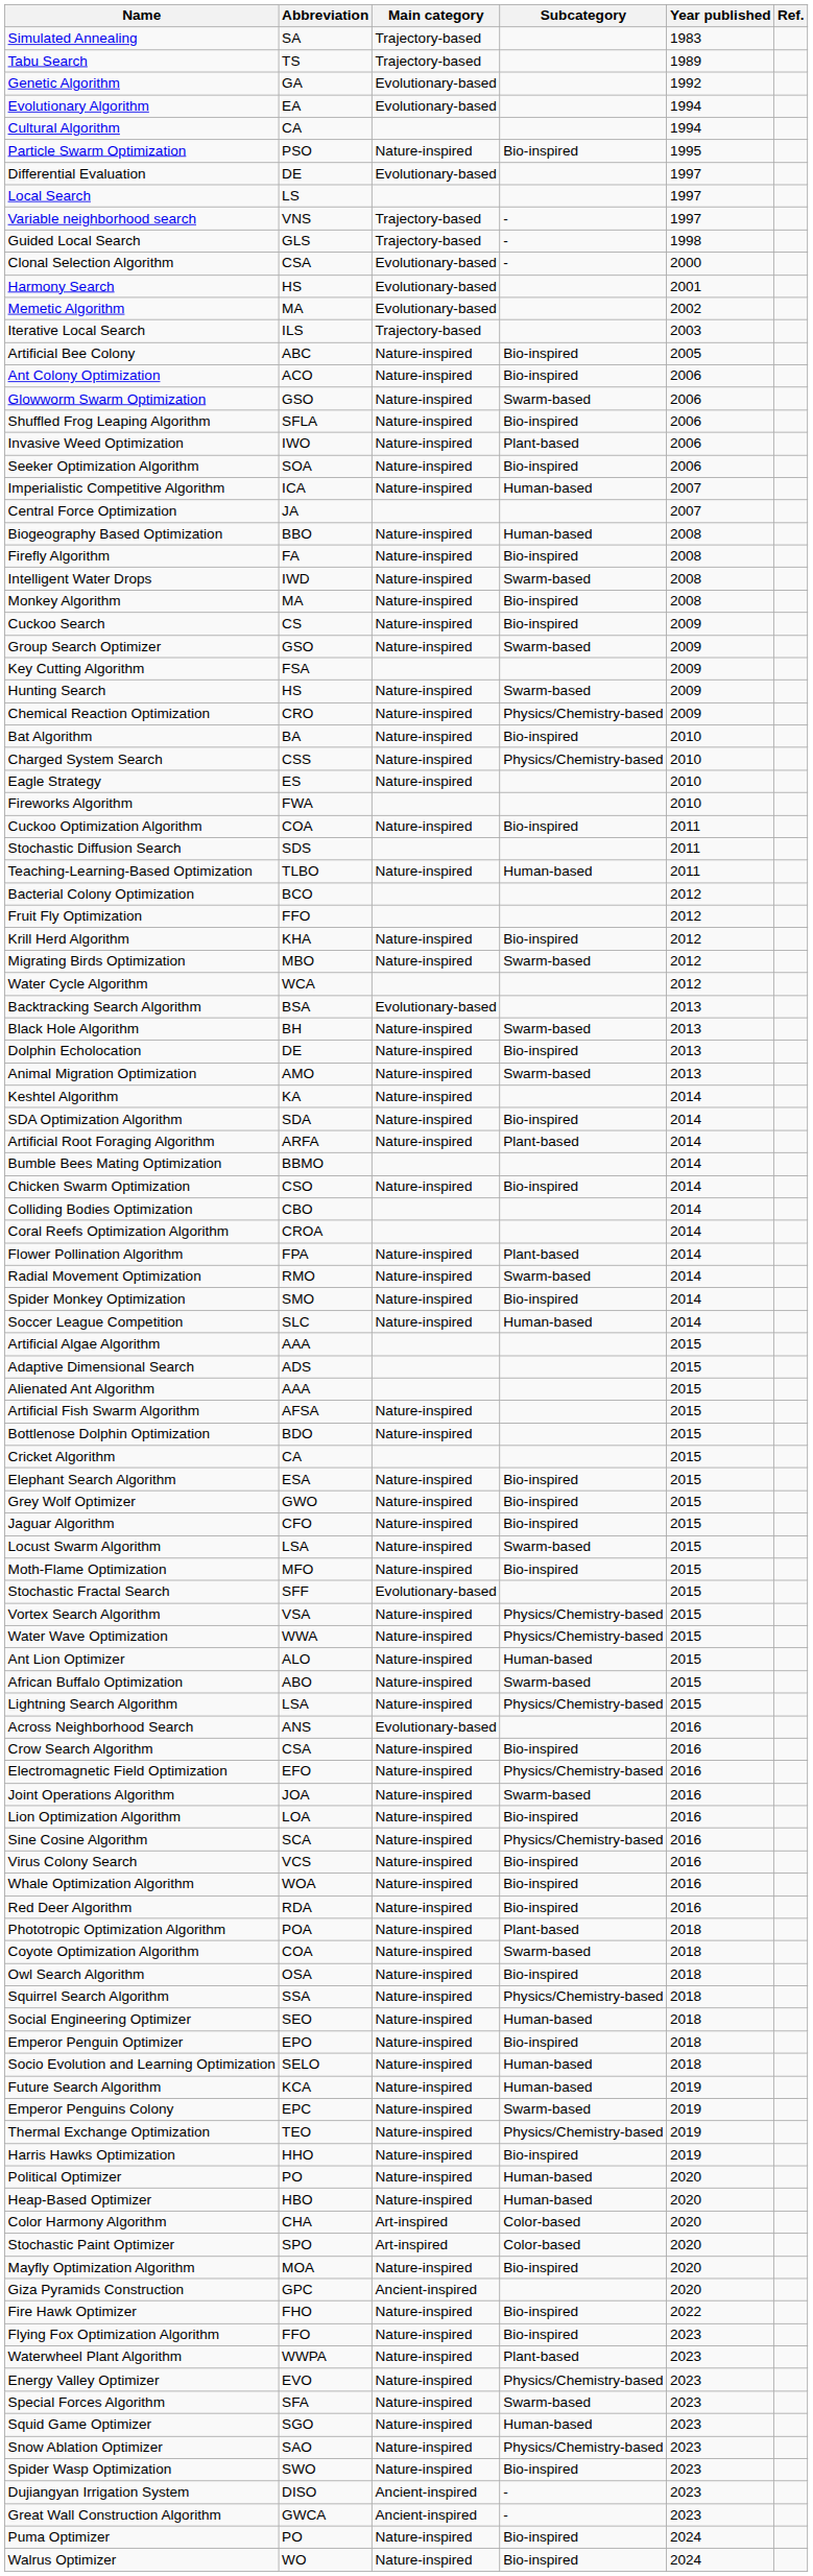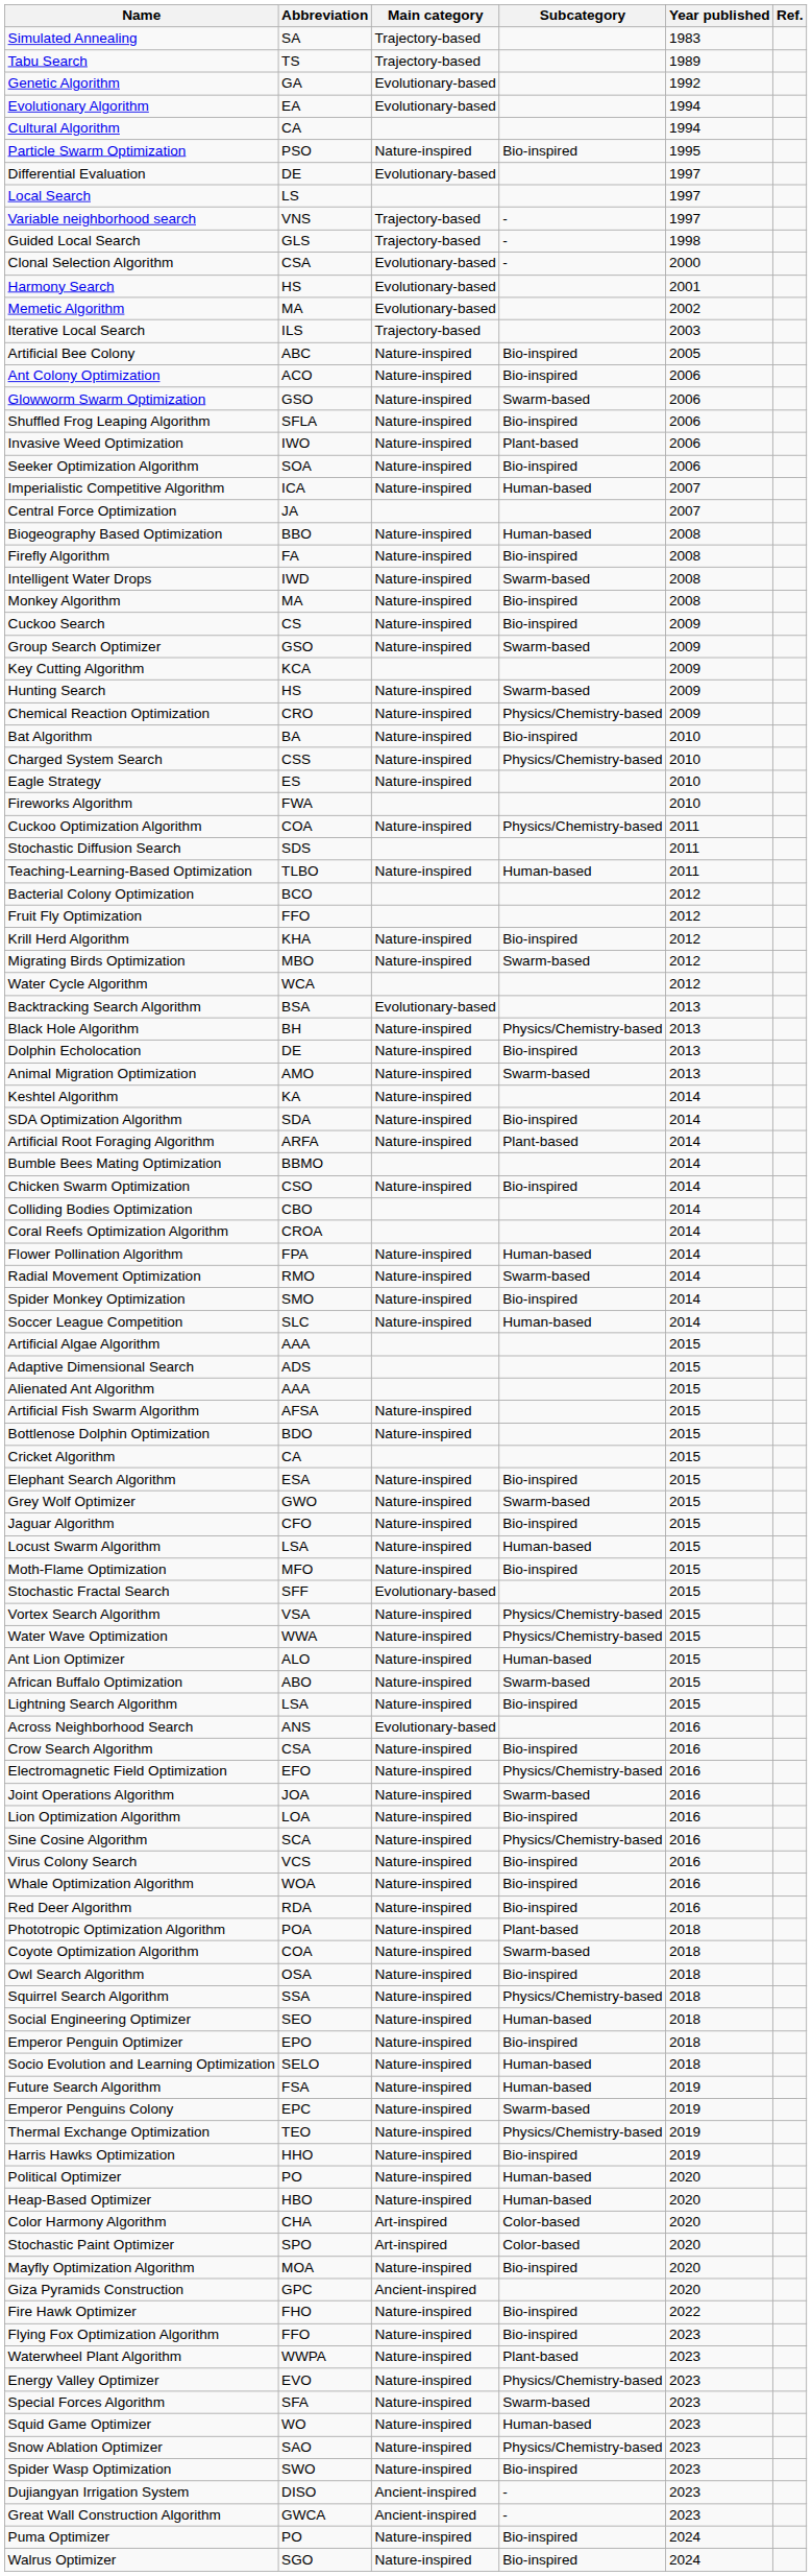 <table class="wikitable sortable">
 <tr>
 <th>Name</th>
 <th>Abbreviation</th>
 <th>Main category</th>
 <th>Subcategory</th>
 <th>Year published</th>
 <th>Ref.</th>
 </tr>
 <tr>
 <td><a href='#'>Simulated Annealing</a></td>
 <td>SA</td>
 <td>Trajectory-based</td>
 <td></td>
 <td>1983</td>
 <td></td>
 </tr>
 <tr>
 <td><a href='#'>Tabu Search</a></td>
 <td>TS</td>
 <td>Trajectory-based</td>
 <td></td>
 <td>1989</td>
 <td></td>
 </tr>
 <tr>
 <td><a href='#'>Genetic Algorithm</a></td>
 <td>GA</td>
 <td>Evolutionary-based</td>
 <td></td>
 <td>1992</td>
 <td></td>
 </tr>
 <tr>
 <td><a href='#'>Evolutionary Algorithm</a></td>
 <td>EA</td>
 <td>Evolutionary-based</td>
 <td></td>
 <td>1994</td>
 </tr>
 <tr>
 <td><a href='#'>Cultural Algorithm</a></td>
 <td>CA</td>
 <td></td>
 <td></td>
 <td>1994</td>
 <td></td>
 </tr>
 <tr>
 <td><a href='#'>Particle Swarm Optimization</a></td>
 <td>PSO</td>
 <td>Nature-inspired</td>
 <td>Bio-inspired</td>
 <td>1995</td>
 <td></td>
 </tr>
 <tr>
 <td>Differential Evaluation</td>
 <td>DE</td>
 <td>Evolutionary-based</td>
 <td></td>
 <td>1997</td>
 <td></td>
 </tr>
 <tr>
 <td><a href='#'>Local Search</a></td>
 <td>LS</td>
 <td></td>
 <td></td>
 <td>1997</td>
 <td></td>
 </tr>
 <tr>
 <td><a href='#'>Variable neighborhood search</a></td>
 <td>VNS</td>
 <td>Trajectory-based</td>
 <td>-</td>
 <td>1997</td>
 <td></td>
 </tr>
 <tr>
 <td>Guided Local Search</td>
 <td>GLS</td>
 <td>Trajectory-based</td>
 <td>-</td>
 <td>1998</td>
 <td></td>
 </tr>
 <tr>
 <td>Clonal Selection Algorithm</td>
 <td>CSA</td>
 <td>Evolutionary-based</td>
 <td>-</td>
 <td>2000</td>
 <td></td>
 </tr>
 <tr>
 <td><a href='#'>Harmony Search</a></td>
 <td>HS</td>
 <td>Evolutionary-based</td>
 <td></td>
 <td>2001</td>
 <td></td>
 </tr>
 <tr>
 <td><a href='#'>Memetic Algorithm</a></td>
 <td>MA</td>
 <td>Evolutionary-based</td>
 <td></td>
 <td>2002</td>
 <td></td>
 </tr>
 <tr>
 <td>Iterative Local Search</td>
 <td>ILS</td>
 <td>Trajectory-based</td>
 <td></td>
 <td>2003</td>
 <td></td>
 </tr>
 <tr>
 <td>Artificial Bee Colony</td>
 <td>ABC</td>
 <td>Nature-inspired</td>
 <td>Bio-inspired</td>
 <td>2005</td>
 <td></td>
 </tr>
 <tr>
 <td><a href='#'>Ant Colony Optimization</a></td>
 <td>ACO</td>
 <td>Nature-inspired</td>
 <td>Bio-inspired</td>
 <td>2006</td>
 <td></td>
 </tr>
 <tr>
 <td><a href='#'>Glowworm Swarm Optimization</a></td>
 <td>GSO</td>
 <td>Nature-inspired</td>
 <td>Swarm-based</td>
 <td>2006</td>
 <td></td>
 </tr>
 <tr>
 <td>Shuffled Frog Leaping Algorithm</td>
 <td>SFLA</td>
 <td>Nature-inspired</td>
 <td>Bio-inspired</td>
 <td>2006</td>
 <td></td>
 </tr>
 <tr>
 <td>Invasive Weed Optimization</td>
 <td>IWO</td>
 <td>Nature-inspired</td>
 <td>Plant-based</td>
 <td>2006</td>
 <td></td>
 </tr>
 <tr>
 <td>Seeker Optimization Algorithm</td>
 <td>SOA</td>
 <td>Nature-inspired</td>
 <td>Bio-inspired</td>
 <td>2006</td>
 <td></td>
 </tr>
 <tr>
 <td>Imperialistic Competitive Algorithm</td>
 <td>ICA</td>
 <td>Nature-inspired</td>
 <td>Human-based</td>
 <td>2007</td>
 <td></td>
 </tr>
 <tr>
 <td>Central Force Optimization</td>
 <td>JA</td>
 <td></td>
 <td></td>
 <td>2007</td>
 <td></td>
 </tr>
 <tr>
 <td>Biogeography Based Optimization</td>
 <td>BBO</td>
 <td>Nature-inspired</td>
 <td>Human-based</td>
 <td>2008</td>
 <td></td>
 </tr>
 <tr>
 <td>Firefly Algorithm</td>
 <td>FA</td>
 <td>Nature-inspired</td>
 <td>Bio-inspired</td>
 <td>2008</td>
 <td></td>
 </tr>
 <tr>
 <td>Intelligent Water Drops</td>
 <td>IWD</td>
 <td>Nature-inspired</td>
 <td>Swarm-based</td>
 <td>2008</td>
 <td></td>
 </tr>
 <tr>
 <td>Monkey Algorithm</td>
 <td>MA</td>
 <td>Nature-inspired</td>
 <td>Bio-inspired</td>
 <td>2008</td>
 <td></td>
 </tr>
 <tr>
 <td>Cuckoo Search</td>
 <td>CS</td>
 <td>Nature-inspired</td>
 <td>Bio-inspired</td>
 <td>2009</td>
 <td></td>
 </tr>
 <tr>
 <td>Group Search Optimizer</td>
 <td>GSO</td>
 <td>Nature-inspired</td>
 <td>Swarm-based</td>
 <td>2009</td>
 <td></td>
 </tr>
 <tr>
 <td>Key Cutting Algorithm</td>
-<td>FSA</td>
+<td>KCA</td>
 <td></td>
 <td></td>
 <td>2009</td>
 <td></td>
 </tr>
 <tr>
 <td>Hunting Search</td>
 <td>HS</td>
 <td>Nature-inspired</td>
 <td>Swarm-based</td>
 <td>2009</td>
 <td></td>
 </tr>
 <tr>
 <td>Chemical Reaction Optimization</td>
 <td>CRO</td>
 <td>Nature-inspired</td>
 <td>Physics/Chemistry-based</td>
 <td>2009</td>
 <td></td>
 </tr>
 <tr>
 <td>Bat Algorithm</td>
 <td>BA</td>
 <td>Nature-inspired</td>
 <td>Bio-inspired</td>
 <td>2010</td>
 <td></td>
 </tr>
 <tr>
 <td>Charged System Search</td>
 <td>CSS</td>
 <td>Nature-inspired</td>
 <td>Physics/Chemistry-based</td>
 <td>2010</td>
 <td></td>
 </tr>
 <tr>
 <td>Eagle Strategy</td>
 <td>ES</td>
 <td>Nature-inspired</td>
 <td></td>
 <td>2010</td>
 <td></td>
 </tr>
 <tr>
 <td>Fireworks Algorithm</td>
 <td>FWA</td>
 <td></td>
 <td></td>
 <td>2010</td>
 <td></td>
 </tr>
 <tr>
 <td>Cuckoo Optimization Algorithm</td>
 <td>COA</td>
 <td>Nature-inspired</td>
-<td>Bio-inspired</td>
+<td>Physics/Chemistry-based</td>
 <td>2011</td>
 <td></td>
 </tr>
 <tr>
 <td>Stochastic Diffusion Search</td>
 <td>SDS</td>
 <td></td>
 <td></td>
 <td>2011</td>
 <td></td>
 </tr>
 <tr>
 <td>Teaching-Learning-Based Optimization</td>
 <td>TLBO</td>
 <td>Nature-inspired</td>
 <td>Human-based</td>
 <td>2011</td>
 <td></td>
 </tr>
 <tr>
 <td>Bacterial Colony Optimization</td>
 <td>BCO</td>
 <td></td>
 <td></td>
 <td>2012</td>
 <td></td>
 </tr>
 <tr>
 <td>Fruit Fly Optimization</td>
 <td>FFO</td>
 <td></td>
 <td></td>
 <td>2012</td>
 <td></td>
 </tr>
 <tr>
 <td>Krill Herd Algorithm</td>
 <td>KHA</td>
 <td>Nature-inspired</td>
 <td>Bio-inspired</td>
 <td>2012</td>
 <td></td>
 </tr>
 <tr>
 <td>Migrating Birds Optimization</td>
 <td>MBO</td>
 <td>Nature-inspired</td>
 <td>Swarm-based</td>
 <td>2012</td>
 <td></td>
 </tr>
 <tr>
 <td>Water Cycle Algorithm</td>
 <td>WCA</td>
 <td></td>
 <td></td>
 <td>2012</td>
 <td></td>
 </tr>
 <tr>
 <td>Backtracking Search Algorithm</td>
 <td>BSA</td>
 <td>Evolutionary-based</td>
 <td></td>
 <td>2013</td>
 <td></td>
 </tr>
 <tr>
 <td>Black Hole Algorithm</td>
 <td>BH</td>
 <td>Nature-inspired</td>
-<td>Swarm-based</td>
+<td>Physics/Chemistry-based</td>
 <td>2013</td>
 <td></td>
 </tr>
 <tr>
 <td>Dolphin Echolocation</td>
 <td>DE</td>
 <td>Nature-inspired</td>
 <td>Bio-inspired</td>
 <td>2013</td>
 <td></td>
 </tr>
 <tr>
 <td>Animal Migration Optimization</td>
 <td>AMO</td>
 <td>Nature-inspired</td>
 <td>Swarm-based</td>
 <td>2013</td>
 <td></td>
 </tr>
 <tr>
 <td>Keshtel Algorithm</td>
 <td>KA</td>
 <td>Nature-inspired</td>
 <td></td>
 <td>2014</td>
 <td></td>
 </tr>
 <tr>
 <td>SDA Optimization Algorithm</td>
 <td>SDA</td>
 <td>Nature-inspired</td>
 <td>Bio-inspired</td>
 <td>2014</td>
 <td></td>
 </tr>
 <tr>
 <td>Artificial Root Foraging Algorithm</td>
 <td>ARFA</td>
 <td>Nature-inspired</td>
 <td>Plant-based</td>
 <td>2014</td>
 <td></td>
 </tr>
 <tr>
 <td>Bumble Bees Mating Optimization</td>
 <td>BBMO</td>
 <td></td>
 <td></td>
 <td>2014</td>
 <td></td>
 </tr>
 <tr>
 <td>Chicken Swarm Optimization</td>
 <td>CSO</td>
 <td>Nature-inspired</td>
 <td>Bio-inspired</td>
 <td>2014</td>
 <td></td>
 </tr>
 <tr>
 <td>Colliding Bodies Optimization</td>
 <td>CBO</td>
 <td></td>
 <td></td>
 <td>2014</td>
 <td></td>
 </tr>
 <tr>
 <td>Coral Reefs Optimization Algorithm</td>
 <td>CROA</td>
 <td></td>
 <td></td>
 <td>2014</td>
 <td></td>
 </tr>
 <tr>
 <td>Flower Pollination Algorithm</td>
 <td>FPA</td>
 <td>Nature-inspired</td>
-<td>Plant-based</td>
+<td>Human-based</td>
 <td>2014</td>
 <td></td>
 </tr>
 <tr>
 <td>Radial Movement Optimization</td>
 <td>RMO</td>
 <td>Nature-inspired</td>
 <td>Swarm-based</td>
 <td>2014</td>
 <td></td>
 </tr>
 <tr>
 <td>Spider Monkey Optimization</td>
 <td>SMO</td>
 <td>Nature-inspired</td>
 <td>Bio-inspired</td>
 <td>2014</td>
 <td></td>
 </tr>
 <tr>
 <td>Soccer League Competition</td>
 <td>SLC</td>
 <td>Nature-inspired</td>
 <td>Human-based</td>
 <td>2014</td>
 <td></td>
 </tr>
 <tr>
 <td>Artificial Algae Algorithm</td>
 <td>AAA</td>
 <td></td>
 <td></td>
 <td>2015</td>
 <td></td>
 </tr>
 <tr>
 <td>Adaptive Dimensional Search</td>
 <td>ADS</td>
 <td></td>
 <td></td>
 <td>2015</td>
 <td></td>
 </tr>
 <tr>
 <td>Alienated Ant Algorithm</td>
 <td>AAA</td>
 <td></td>
 <td></td>
 <td>2015</td>
 <td></td>
 </tr>
 <tr>
 <td>Artificial Fish Swarm Algorithm</td>
 <td>AFSA</td>
 <td>Nature-inspired</td>
 <td></td>
 <td>2015</td>
 <td></td>
 </tr>
 <tr>
 <td>Bottlenose Dolphin Optimization</td>
 <td>BDO</td>
 <td>Nature-inspired</td>
 <td></td>
 <td>2015</td>
 <td></td>
 </tr>
 <tr>
 <td>Cricket Algorithm</td>
 <td>CA</td>
 <td></td>
 <td></td>
 <td>2015</td>
 <td></td>
 </tr>
 <tr>
 <td>Elephant Search Algorithm</td>
 <td>ESA</td>
 <td>Nature-inspired</td>
 <td>Bio-inspired</td>
 <td>2015</td>
 <td></td>
 </tr>
 <tr>
 <td>Grey Wolf Optimizer</td>
 <td>GWO</td>
 <td>Nature-inspired</td>
-<td>Bio-inspired</td>
+<td>Swarm-based</td>
 <td>2015</td>
 <td></td>
 </tr>
 <tr>
 <td>Jaguar Algorithm</td>
 <td>CFO</td>
 <td>Nature-inspired</td>
 <td>Bio-inspired</td>
 <td>2015</td>
 <td></td>
 </tr>
 <tr>
 <td>Locust Swarm Algorithm</td>
 <td>LSA</td>
 <td>Nature-inspired</td>
-<td>Swarm-based</td>
+<td>Human-based</td>
 <td>2015</td>
 <td></td>
 </tr>
 <tr>
 <td>Moth-Flame Optimization</td>
 <td>MFO</td>
 <td>Nature-inspired</td>
 <td>Bio-inspired</td>
 <td>2015</td>
 <td></td>
 </tr>
 <tr>
 <td>Stochastic Fractal Search</td>
 <td>SFF</td>
 <td>Evolutionary-based</td>
 <td></td>
 <td>2015</td>
 <td></td>
 </tr>
 <tr>
 <td>Vortex Search Algorithm</td>
 <td>VSA</td>
 <td>Nature-inspired</td>
 <td>Physics/Chemistry-based</td>
 <td>2015</td>
 <td></td>
 </tr>
 <tr>
 <td>Water Wave Optimization</td>
 <td>WWA</td>
 <td>Nature-inspired</td>
 <td>Physics/Chemistry-based</td>
 <td>2015</td>
 <td></td>
 </tr>
 <tr>
 <td>Ant Lion Optimizer</td>
 <td>ALO</td>
 <td>Nature-inspired</td>
 <td>Human-based</td>
 <td>2015</td>
 <td></td>
 </tr>
 <tr>
 <td>African Buffalo Optimization</td>
 <td>ABO</td>
 <td>Nature-inspired</td>
 <td>Swarm-based</td>
 <td>2015</td>
 <td></td>
 </tr>
 <tr>
 <td>Lightning Search Algorithm</td>
 <td>LSA</td>
 <td>Nature-inspired</td>
-<td>Physics/Chemistry-based</td>
+<td>Bio-inspired</td>
 <td>2015</td>
 <td></td>
 </tr>
 <tr>
 <td>Across Neighborhood Search</td>
 <td>ANS</td>
 <td>Evolutionary-based</td>
 <td></td>
 <td>2016</td>
 <td></td>
 </tr>
 <tr>
 <td>Crow Search Algorithm</td>
 <td>CSA</td>
 <td>Nature-inspired</td>
 <td>Bio-inspired</td>
 <td>2016</td>
 <td></td>
 </tr>
 <tr>
 <td>Electromagnetic Field Optimization</td>
 <td>EFO</td>
 <td>Nature-inspired</td>
 <td>Physics/Chemistry-based</td>
 <td>2016</td>
 <td></td>
 </tr>
 <tr>
 <td>Joint Operations Algorithm</td>
 <td>JOA</td>
 <td>Nature-inspired</td>
 <td>Swarm-based</td>
 <td>2016</td>
 <td></td>
 </tr>
 <tr>
 <td>Lion Optimization Algorithm</td>
 <td>LOA</td>
 <td>Nature-inspired</td>
 <td>Bio-inspired</td>
 <td>2016</td>
 <td></td>
 </tr>
 <tr>
 <td>Sine Cosine Algorithm</td>
 <td>SCA</td>
 <td>Nature-inspired</td>
 <td>Physics/Chemistry-based</td>
 <td>2016</td>
 <td></td>
 </tr>
 <tr>
 <td>Virus Colony Search</td>
 <td>VCS</td>
 <td>Nature-inspired</td>
 <td>Bio-inspired</td>
 <td>2016</td>
 <td></td>
 </tr>
 <tr>
 <td>Whale Optimization Algorithm</td>
 <td>WOA</td>
 <td>Nature-inspired</td>
 <td>Bio-inspired</td>
 <td>2016</td>
 <td></td>
 </tr>
 <tr>
 <td>Red Deer Algorithm</td>
 <td>RDA</td>
 <td>Nature-inspired</td>
 <td>Bio-inspired</td>
 <td>2016</td>
 <td></td>
 </tr>
 <tr>
 <td>Phototropic Optimization Algorithm</td>
 <td>POA</td>
 <td>Nature-inspired</td>
 <td>Plant-based</td>
 <td>2018</td>
 <td></td>
 </tr>
 <tr>
 <td>Coyote Optimization Algorithm</td>
 <td>COA</td>
 <td>Nature-inspired</td>
 <td>Swarm-based</td>
 <td>2018</td>
 <td></td>
 </tr>
 <tr>
 <td>Owl Search Algorithm</td>
 <td>OSA</td>
 <td>Nature-inspired</td>
 <td>Bio-inspired</td>
 <td>2018</td>
 <td></td>
 </tr>
 <tr>
 <td>Squirrel Search Algorithm</td>
 <td>SSA</td>
 <td>Nature-inspired</td>
 <td>Physics/Chemistry-based</td>
 <td>2018</td>
 <td></td>
 </tr>
 <tr>
 <td>Social Engineering Optimizer</td>
 <td>SEO</td>
 <td>Nature-inspired</td>
 <td>Human-based</td>
 <td>2018</td>
 <td></td>
 </tr>
 <tr>
 <td>Emperor Penguin Optimizer</td>
 <td>EPO</td>
 <td>Nature-inspired</td>
 <td>Bio-inspired</td>
 <td>2018</td>
 <td></td>
 </tr>
 <tr>
 <td>Socio Evolution and Learning Optimization</td>
 <td>SELO</td>
 <td>Nature-inspired</td>
 <td>Human-based</td>
 <td>2018</td>
 <td></td>
 </tr>
 <tr>
 <td>Future Search Algorithm</td>
-<td>KCA</td>
+<td>FSA</td>
 <td>Nature-inspired</td>
 <td>Human-based</td>
 <td>2019</td>
 <td></td>
 </tr>
 <tr>
 <td>Emperor Penguins Colony</td>
 <td>EPC</td>
 <td>Nature-inspired</td>
 <td>Swarm-based</td>
 <td>2019</td>
 <td></td>
 </tr>
 <tr>
 <td>Thermal Exchange Optimization</td>
 <td>TEO</td>
 <td>Nature-inspired</td>
 <td>Physics/Chemistry-based</td>
 <td>2019</td>
 <td></td>
 </tr>
 <tr>
 <td>Harris Hawks Optimization</td>
 <td>HHO</td>
 <td>Nature-inspired</td>
 <td>Bio-inspired</td>
 <td>2019</td>
 <td></td>
 </tr>
 <tr>
 <td>Political Optimizer</td>
 <td>PO</td>
 <td>Nature-inspired</td>
 <td>Human-based</td>
 <td>2020</td>
 <td></td>
 </tr>
 <tr>
 <td>Heap-Based Optimizer</td>
 <td>HBO</td>
 <td>Nature-inspired</td>
 <td>Human-based</td>
 <td>2020</td>
 <td></td>
 </tr>
 <tr>
 <td>Color Harmony Algorithm</td>
 <td>CHA</td>
 <td>Art-inspired</td>
 <td>Color-based</td>
 <td>2020</td>
 <td></td>
 </tr>
 <tr>
 <td>Stochastic Paint Optimizer</td>
 <td>SPO</td>
 <td>Art-inspired</td>
 <td>Color-based</td>
 <td>2020</td>
 <td></td>
 </tr>
 <tr>
 <td>Mayfly Optimization Algorithm</td>
 <td>MOA</td>
 <td>Nature-inspired</td>
 <td>Bio-inspired</td>
 <td>2020</td>
 <td></td>
 </tr>
 <tr>
 <td>Giza Pyramids Construction</td>
 <td>GPC</td>
 <td>Ancient-inspired</td>
 <td></td>
 <td>2020</td>
 <td></td>
 </tr>
 <tr>
 <td>Fire Hawk Optimizer</td>
 <td>FHO</td>
 <td>Nature-inspired</td>
 <td>Bio-inspired</td>
 <td>2022</td>
 <td></td>
 </tr>
 <tr>
 <td>Flying Fox Optimization Algorithm</td>
 <td>FFO</td>
 <td>Nature-inspired</td>
 <td>Bio-inspired</td>
 <td>2023</td>
 <td></td>
 </tr>
 <tr>
 <td>Waterwheel Plant Algorithm</td>
 <td>WWPA</td>
 <td>Nature-inspired</td>
 <td>Plant-based</td>
 <td>2023</td>
 <td></td>
 </tr>
 <tr>
 <td>Energy Valley Optimizer</td>
 <td>EVO</td>
 <td>Nature-inspired</td>
 <td>Physics/Chemistry-based</td>
 <td>2023</td>
 <td></td>
 </tr>
 <tr>
 <td>Special Forces Algorithm</td>
 <td>SFA</td>
 <td>Nature-inspired</td>
 <td>Swarm-based</td>
 <td>2023</td>
 <td></td>
 </tr>
 <tr>
 <td>Squid Game Optimizer</td>
-<td>SGO</td>
+<td>WO</td>
 <td>Nature-inspired</td>
 <td>Human-based</td>
 <td>2023</td>
 <td></td>
 </tr>
 <tr>
 <td>Snow Ablation Optimizer</td>
 <td>SAO</td>
 <td>Nature-inspired</td>
 <td>Physics/Chemistry-based</td>
 <td>2023</td>
 <td></td>
 </tr>
 <tr>
 <td>Spider Wasp Optimization</td>
 <td>SWO</td>
 <td>Nature-inspired</td>
 <td>Bio-inspired</td>
 <td>2023</td>
 <td></td>
 </tr>
 <tr>
 <td>Dujiangyan Irrigation System</td>
 <td>DISO</td>
 <td>Ancient-inspired</td>
 <td>-</td>
 <td>2023</td>
 <td></td>
 </tr>
 <tr>
 <td>Great Wall Construction Algorithm</td>
 <td>GWCA</td>
 <td>Ancient-inspired</td>
 <td>-</td>
 <td>2023</td>
 <td></td>
 </tr>
 <tr>
 <td>Puma Optimizer</td>
 <td>PO</td>
 <td>Nature-inspired</td>
 <td>Bio-inspired</td>
 <td>2024</td>
 <td></td>
 </tr>
 <tr>
 <td>Walrus Optimizer</td>
-<td>WO</td>
+<td>SGO</td>
 <td>Nature-inspired</td>
 <td>Bio-inspired</td>
 <td>2024</td>
 <td></td>
 </tr>
 </table>
